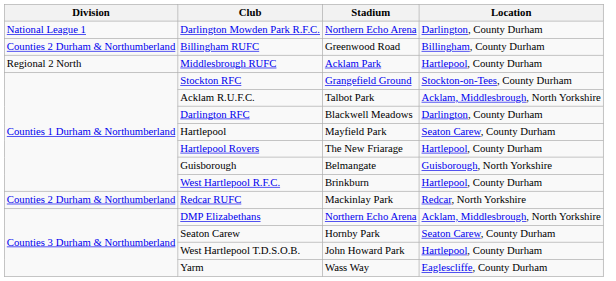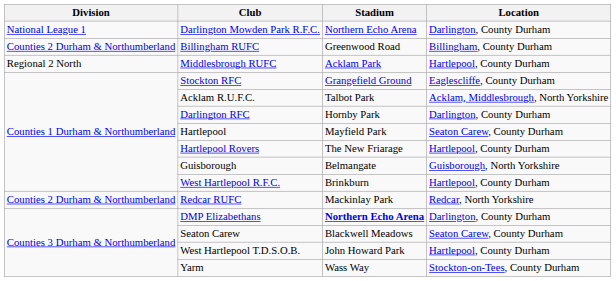 <table class="wikitable">
 <tr>
 <th>Division</th>
 <th>Club</th>
 <th>Stadium</th>
 <th>Location</th>
 </tr>
 <tr>
 <td><a href='#'>National League 1</a></td>
 <td><a href='#'>Darlington Mowden Park R.F.C.</a></td>
 <td><a href='#'>Northern Echo Arena</a></td>
 <td><a href='#'>Darlington</a>, County Durham</td>
 </tr>
 <tr>
 <td><a href='#'>Counties 2 Durham & Northumberland</a></td>
 <td><a href='#'>Billingham RUFC</a></td>
 <td>Greenwood Road</td>
 <td><a href='#'>Billingham</a>, County Durham</td>
 </tr>
 <tr>
 <td>Regional 2 North</td>
 <td><a href='#'>Middlesbrough RUFC</a></td>
 <td><a href='#'>Acklam Park</a></td>
 <td><a href='#'>Hartlepool</a>, County Durham</td>
 </tr>
 <tr>
 <td rowspan="7"><a href='#'>Counties 1 Durham & Northumberland</a></td>
 <td><a href='#'>Stockton RFC</a></td>
 <td><a href='#'>Grangefield Ground</a></td>
-<td><a href='#'>Stockton-on-Tees</a>, County Durham</td>
+<td><a href='#'>Eaglescliffe</a>, County Durham</td>
 </tr>
 <tr>
 <td>Acklam R.U.F.C.</td>
 <td>Talbot Park</td>
 <td><a href='#'>Acklam, Middlesbrough</a>, North Yorkshire</td>
 </tr>
 <tr>
 <td><a href='#'>Darlington RFC</a></td>
-<td>Blackwell Meadows</td>
+<td>Hornby Park</td>
 <td><a href='#'>Darlington</a>, County Durham</td>
 </tr>
 <tr>
 <td>Hartlepool</td>
 <td>Mayfield Park</td>
 <td><a href='#'>Seaton Carew</a>, County Durham</td>
 </tr>
 <tr>
 <td><a href='#'>Hartlepool Rovers</a></td>
 <td>The New Friarage</td>
 <td><a href='#'>Hartlepool</a>, County Durham</td>
 </tr>
 <tr>
 <td>Guisborough</td>
 <td>Belmangate</td>
 <td><a href='#'>Guisborough</a>, North Yorkshire</td>
 </tr>
 <tr>
 <td><a href='#'>West Hartlepool R.F.C.</a></td>
 <td>Brinkburn</td>
 <td><a href='#'>Hartlepool</a>, County Durham</td>
 </tr>
 <tr>
 <td><a href='#'>Counties 2 Durham & Northumberland</a></td>
 <td><a href='#'>Redcar RUFC</a></td>
 <td>Mackinlay Park</td>
 <td><a href='#'>Redcar</a>, North Yorkshire</td>
 </tr>
 <tr>
 <td rowspan="4"><a href='#'>Counties 3 Durham & Northumberland</a></td>
 <td><a href='#'>DMP Elizabethans</a></td>
-<td><a href='#'>Northern Echo Arena</a></td>
-<td><a href='#'>Acklam, Middlesbrough</a>, North Yorkshire</td>
+<td><strong><a href='#'>Northern Echo Arena</a></strong></td>
+<td><a href='#'>Darlington</a>, County Durham</td>
 </tr>
 <tr>
 <td>Seaton Carew</td>
-<td>Hornby Park</td>
+<td>Blackwell Meadows</td>
 <td><a href='#'>Seaton Carew</a>, County Durham</td>
 </tr>
 <tr>
 <td>West Hartlepool T.D.S.O.B.</td>
 <td>John Howard Park</td>
 <td><a href='#'>Hartlepool</a>, County Durham</td>
 </tr>
 <tr>
 <td>Yarm</td>
 <td>Wass Way</td>
-<td><a href='#'>Eaglescliffe</a>, County Durham</td>
+<td><a href='#'>Stockton-on-Tees</a>, County Durham</td>
 </tr>
 </table>
